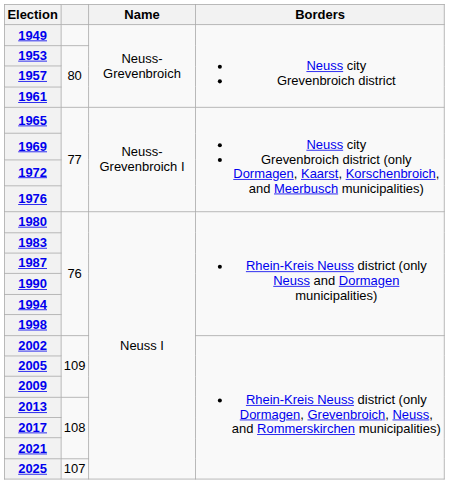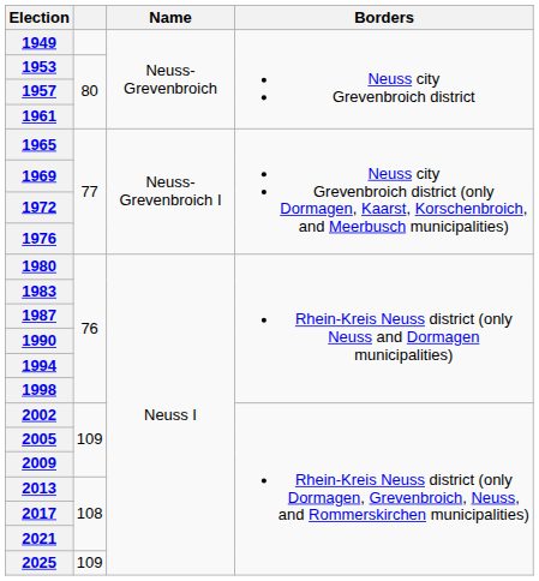 <table class=wikitable style="text-align:center">
 <tr>
 <th>Election</th>
 <th></th>
 <th width=125px>Name</th>
 <th width=300px>Borders</th>
 </tr>
 <tr>
 <th><a href='#'>1949</a></th>
 <td></td>
 <td rowspan=4>Neuss-Grevenbroich</td>
 <td rowspan=4><br><ul><li><a href='#'>Neuss</a> city</li><li>Grevenbroich district</li></ul></td>
 </tr>
 <tr>
 <th><a href='#'>1953</a></th>
 <td rowspan=3>80</td>
 </tr>
 <tr>
 <th><a href='#'>1957</a></th>
 </tr>
 <tr>
 <th><a href='#'>1961</a></th>
 </tr>
 <tr>
 <th><a href='#'>1965</a></th>
 <td rowspan=4>77</td>
 <td rowspan=4>Neuss-Grevenbroich I</td>
 <td rowspan=4><br><ul><li><a href='#'>Neuss</a> city</li><li>Grevenbroich district (only <a href='#'>Dormagen</a>, <a href='#'>Kaarst</a>, <a href='#'>Korschenbroich</a>, and <a href='#'>Meerbusch</a> municipalities)</li></ul></td>
 </tr>
 <tr>
 <th><a href='#'>1969</a></th>
 </tr>
 <tr>
 <th><a href='#'>1972</a></th>
 </tr>
 <tr>
 <th><a href='#'>1976</a></th>
 </tr>
 <tr>
 <th><a href='#'>1980</a></th>
 <td rowspan=6>76</td>
 <td rowspan=13>Neuss I</td>
 <td rowspan=6><br><ul><li><a href='#'>Rhein-Kreis Neuss</a> district (only <a href='#'>Neuss</a> and <a href='#'>Dormagen</a> municipalities)</li></ul></td>
 </tr>
 <tr>
 <th><a href='#'>1983</a></th>
 </tr>
 <tr>
 <th><a href='#'>1987</a></th>
 </tr>
 <tr>
 <th><a href='#'>1990</a></th>
 </tr>
 <tr>
 <th><a href='#'>1994</a></th>
 </tr>
 <tr>
 <th><a href='#'>1998</a></th>
 </tr>
 <tr>
 <th><a href='#'>2002</a></th>
 <td rowspan=3>109</td>
 <td rowspan=7><br><ul><li><a href='#'>Rhein-Kreis Neuss</a> district (only <a href='#'>Dormagen</a>, <a href='#'>Grevenbroich</a>, <a href='#'>Neuss</a>, and <a href='#'>Rommerskirchen</a> municipalities)</li></ul></td>
 </tr>
 <tr>
 <th><a href='#'>2005</a></th>
 </tr>
 <tr>
 <th><a href='#'>2009</a></th>
 </tr>
 <tr>
 <th><a href='#'>2013</a></th>
 <td rowspan=3>108</td>
 </tr>
 <tr>
 <th><a href='#'>2017</a></th>
 </tr>
 <tr>
 <th><a href='#'>2021</a></th>
 </tr>
 <tr>
 <th><a href='#'>2025</a></th>
-<td>107</td>
+<td>109</td>
 </tr>
 </table>
